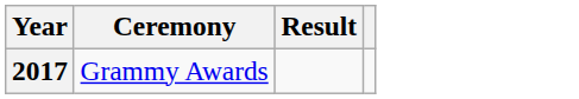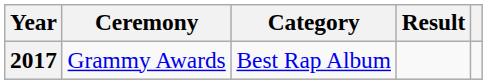 <table class="wikitable plainrowheaders" style="border:none; margin:0;">
 <tr>
 <th scope="col">Year</th>
 <th scope="col">Ceremony</th>
+<th scope="col">Category</th>
 <th scope="col">Result</th>
 <th scope="col" class="unsortable"></th>
 </tr>
 <tr>
 <th scope="row">2017</th>
 <td><a href='#'>Grammy Awards</a></td>
+<td><a href='#'>Best Rap Album</a></td>
 <td></td>
 <td></td>
 </tr>
 </table>
